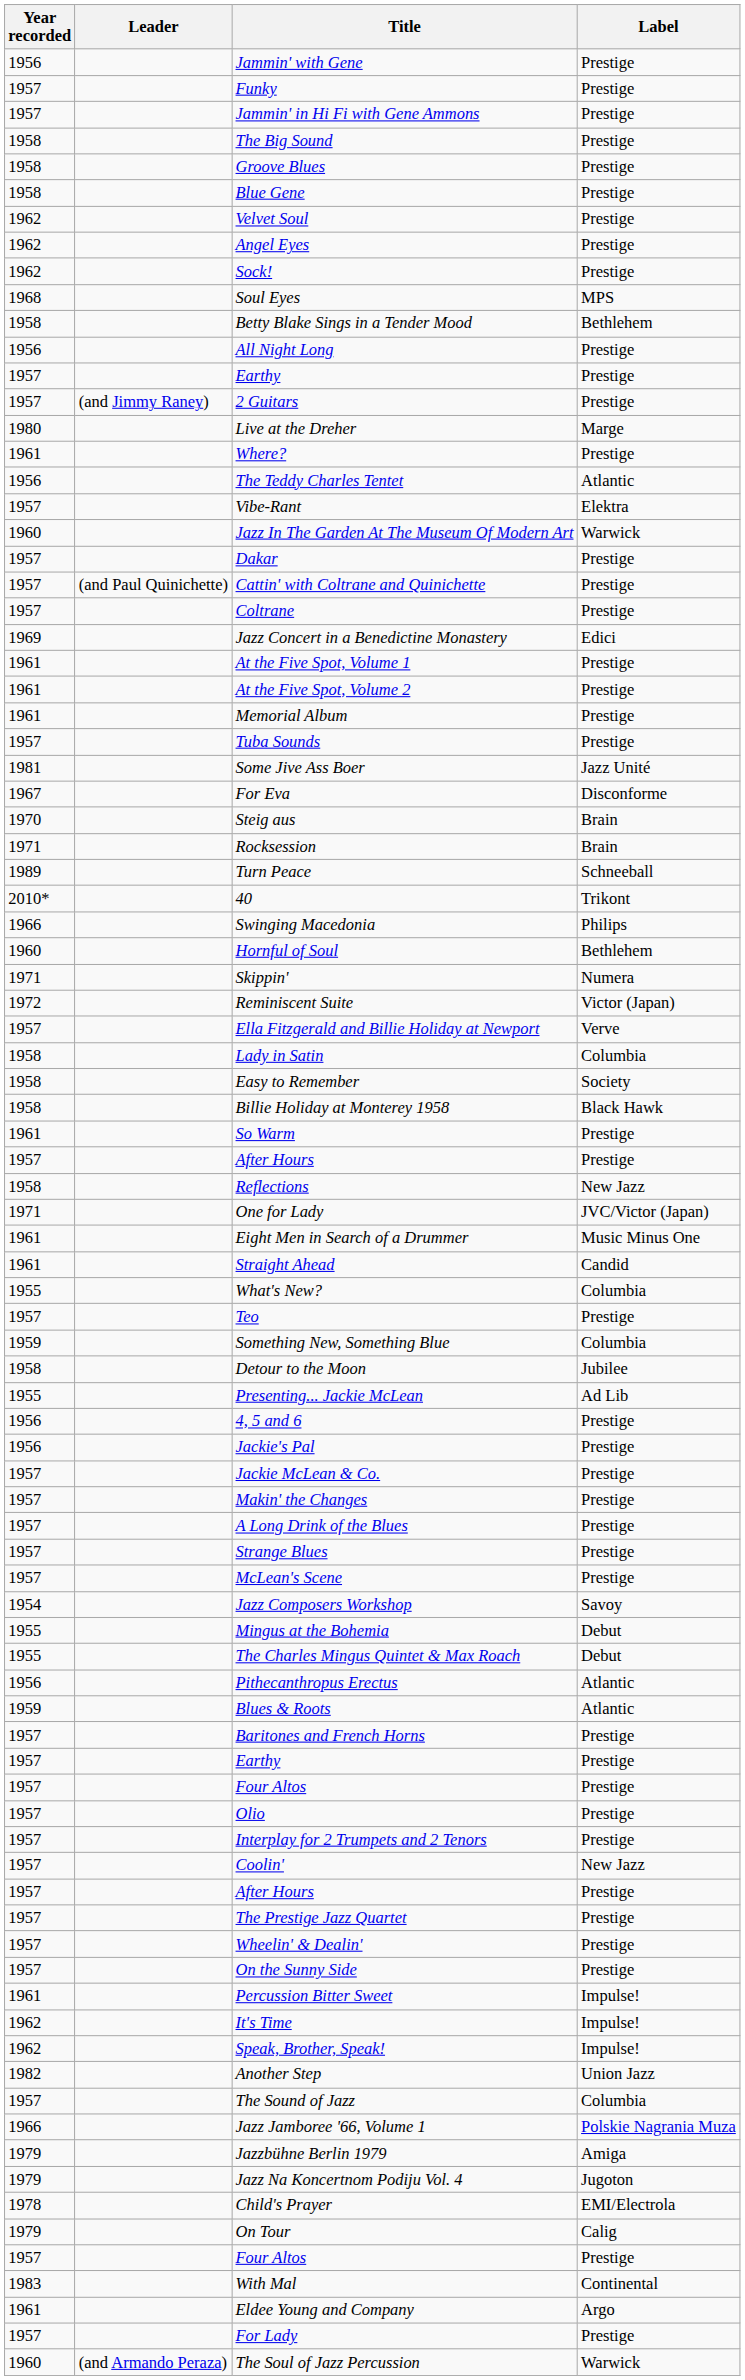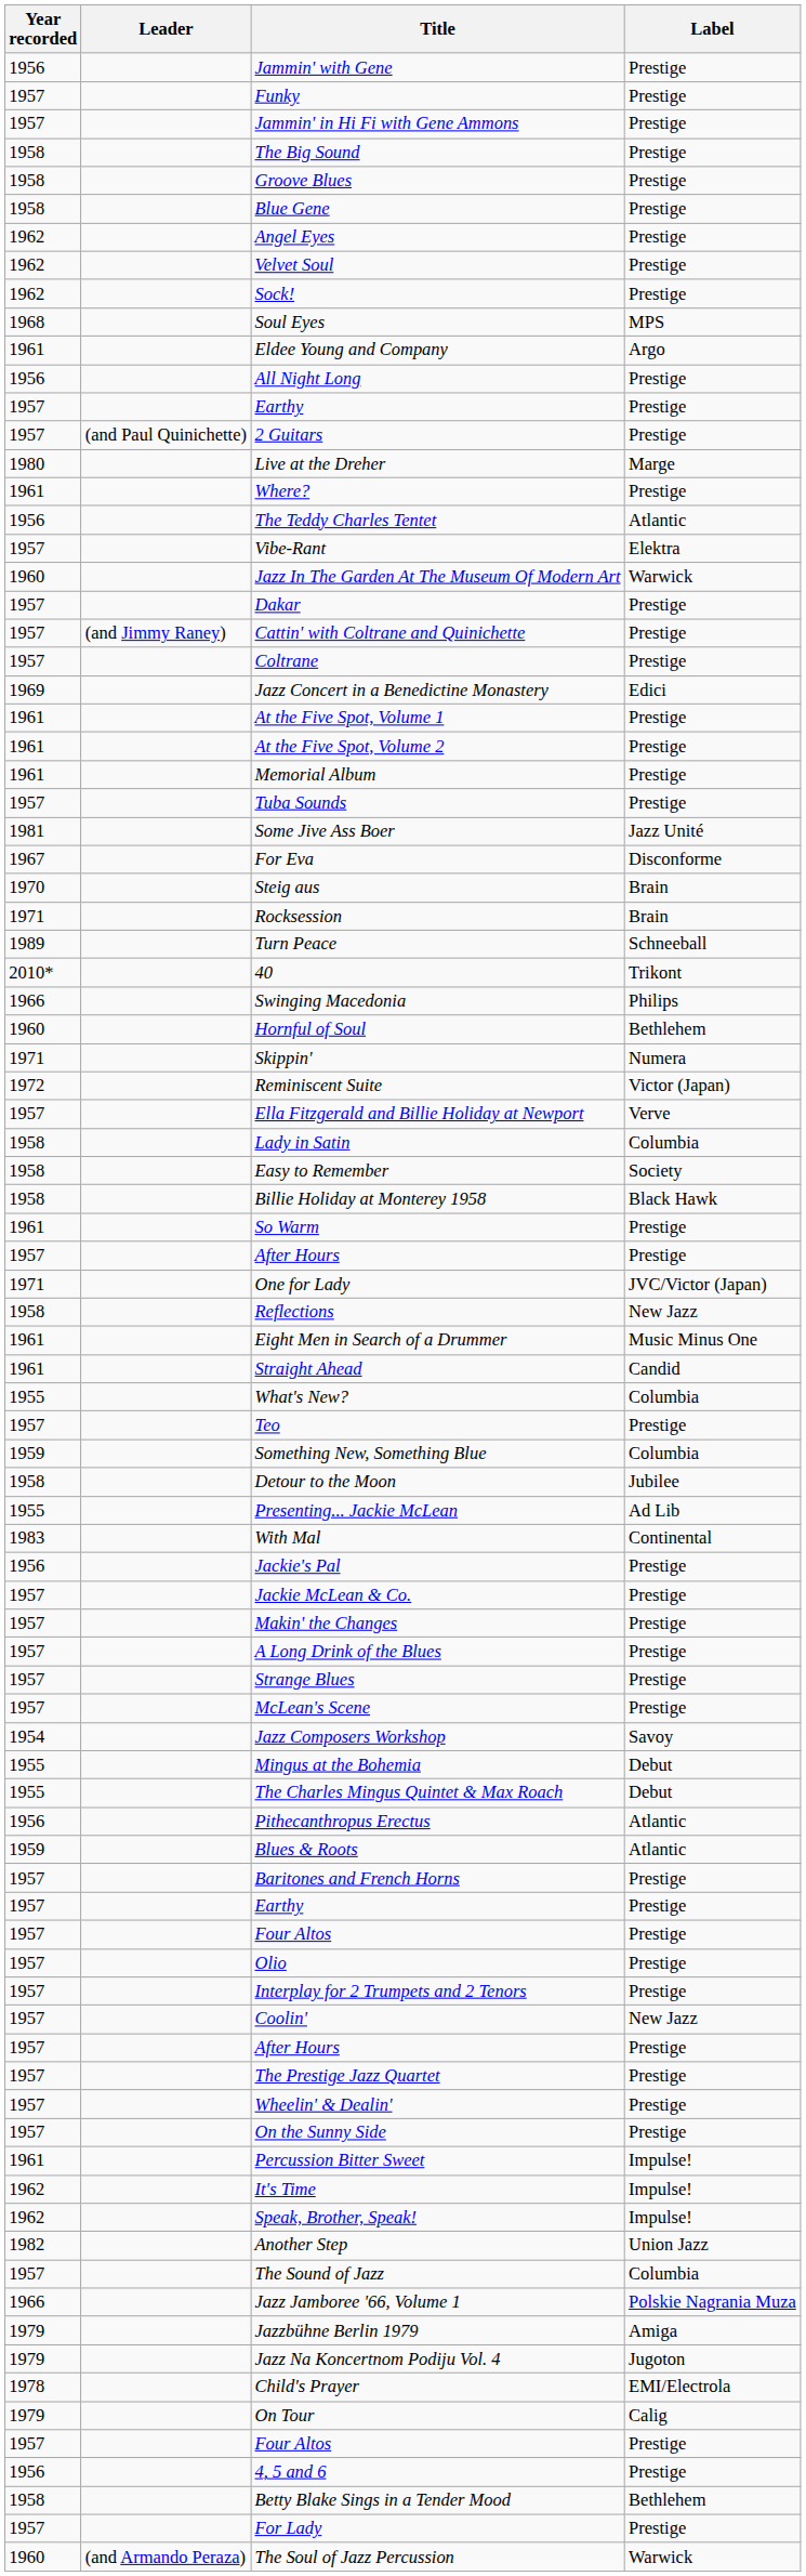 <table class="wikitable sortable">
 <tr>
 <th>Year <br>recorded</th>
 <th>Leader</th>
 <th>Title</th>
 <th>Label</th>
 </tr>
 <tr>
 <td>1956</td>
 <td></td>
 <td><em><a href='#'>Jammin' with Gene</a></em></td>
 <td>Prestige</td>
 </tr>
 <tr>
 <td>1957</td>
 <td></td>
 <td><em><a href='#'>Funky</a></em></td>
 <td>Prestige</td>
 </tr>
 <tr>
 <td>1957</td>
 <td></td>
 <td><em><a href='#'>Jammin' in Hi Fi with Gene Ammons</a></em></td>
 <td>Prestige</td>
 </tr>
 <tr>
 <td>1958</td>
 <td></td>
 <td><em><a href='#'>The Big Sound</a></em></td>
 <td>Prestige</td>
 </tr>
 <tr>
 <td>1958</td>
 <td></td>
 <td><em><a href='#'>Groove Blues</a></em></td>
 <td>Prestige</td>
 </tr>
 <tr>
 <td>1958</td>
 <td></td>
 <td><em><a href='#'>Blue Gene</a></em></td>
 <td>Prestige</td>
 </tr>
 <tr>
 <td>1962</td>
 <td></td>
-<td><em><a href='#'>Velvet Soul</a></em></td>
+<td><em><a href='#'>Angel Eyes</a></em></td>
 <td>Prestige</td>
 </tr>
 <tr>
 <td>1962</td>
 <td></td>
-<td><em><a href='#'>Angel Eyes</a></em></td>
+<td><em><a href='#'>Velvet Soul</a></em></td>
 <td>Prestige</td>
 </tr>
 <tr>
 <td>1962</td>
 <td></td>
 <td><em><a href='#'>Sock!</a></em></td>
 <td>Prestige</td>
 </tr>
 <tr>
 <td>1968</td>
 <td></td>
 <td><em>Soul Eyes</em></td>
 <td>MPS</td>
 </tr>
 <tr>
-<td>1958</td>
+<td>1961</td>
 <td></td>
-<td><em>Betty Blake Sings in a Tender Mood</em></td>
-<td>Bethlehem</td>
+<td><em>Eldee Young and Company</em></td>
+<td>Argo</td>
 </tr>
 <tr>
 <td>1956</td>
 <td></td>
 <td><em><a href='#'>All Night Long</a></em></td>
 <td>Prestige</td>
 </tr>
 <tr>
 <td>1957</td>
 <td></td>
 <td><em><a href='#'>Earthy</a></em></td>
 <td>Prestige</td>
 </tr>
 <tr>
 <td>1957</td>
-<td> (and <a href='#'>Jimmy Raney</a>)</td>
+<td> (and Paul Quinichette)</td>
 <td><em><a href='#'>2 Guitars</a></em></td>
 <td>Prestige</td>
 </tr>
 <tr>
 <td>1980</td>
 <td></td>
 <td><em>Live at the Dreher</em></td>
 <td>Marge</td>
 </tr>
 <tr>
 <td>1961</td>
 <td></td>
 <td><em><a href='#'>Where?</a></em></td>
 <td>Prestige</td>
 </tr>
 <tr>
 <td>1956</td>
 <td></td>
 <td><em><a href='#'>The Teddy Charles Tentet</a></em></td>
 <td>Atlantic</td>
 </tr>
 <tr>
 <td>1957</td>
 <td></td>
 <td><em>Vibe-Rant</em></td>
 <td>Elektra</td>
 </tr>
 <tr>
 <td>1960</td>
 <td></td>
 <td><em><a href='#'>Jazz In The Garden At The Museum Of Modern Art</a></em></td>
 <td>Warwick</td>
 </tr>
 <tr>
 <td>1957</td>
 <td></td>
 <td><em><a href='#'>Dakar</a></em></td>
 <td>Prestige</td>
 </tr>
 <tr>
 <td>1957</td>
-<td> (and Paul Quinichette)</td>
+<td> (and <a href='#'>Jimmy Raney</a>)</td>
 <td><em><a href='#'>Cattin' with Coltrane and Quinichette</a></em></td>
 <td>Prestige</td>
 </tr>
 <tr>
 <td>1957</td>
 <td></td>
 <td><em><a href='#'>Coltrane</a></em></td>
 <td>Prestige</td>
 </tr>
 <tr>
 <td>1969</td>
 <td></td>
 <td><em>Jazz Concert in a Benedictine Monastery</em></td>
 <td>Edici</td>
 </tr>
 <tr>
 <td>1961</td>
 <td></td>
 <td><em><a href='#'>At the Five Spot, Volume 1</a></em></td>
 <td>Prestige</td>
 </tr>
 <tr>
 <td>1961</td>
 <td></td>
 <td><em><a href='#'>At the Five Spot, Volume 2</a></em></td>
 <td>Prestige</td>
 </tr>
 <tr>
 <td>1961</td>
 <td></td>
 <td><em>Memorial Album</em></td>
 <td>Prestige</td>
 </tr>
 <tr>
 <td>1957</td>
 <td></td>
 <td><em><a href='#'>Tuba Sounds</a></em></td>
 <td>Prestige</td>
 </tr>
 <tr>
 <td>1981</td>
 <td></td>
 <td><em>Some Jive Ass Boer</em></td>
 <td>Jazz Unité</td>
 </tr>
 <tr>
 <td>1967</td>
 <td></td>
 <td><em>For Eva</em></td>
 <td>Disconforme</td>
 </tr>
 <tr>
 <td>1970</td>
 <td></td>
 <td><em>Steig aus</em></td>
 <td>Brain</td>
 </tr>
 <tr>
 <td>1971</td>
 <td></td>
 <td><em>Rocksession</em></td>
 <td>Brain</td>
 </tr>
 <tr>
 <td>1989</td>
 <td></td>
 <td><em>Turn Peace</em></td>
 <td>Schneeball</td>
 </tr>
 <tr>
 <td>2010*</td>
 <td></td>
 <td><em>40</em></td>
 <td>Trikont</td>
 </tr>
 <tr>
 <td>1966</td>
 <td></td>
 <td><em>Swinging Macedonia</em></td>
 <td>Philips</td>
 </tr>
 <tr>
 <td>1960</td>
 <td></td>
 <td><em><a href='#'>Hornful of Soul</a></em></td>
 <td>Bethlehem</td>
 </tr>
 <tr>
 <td>1971</td>
 <td></td>
 <td><em>Skippin' </em></td>
 <td>Numera</td>
 </tr>
 <tr>
 <td>1972</td>
 <td></td>
 <td><em>Reminiscent Suite</em></td>
 <td>Victor (Japan)</td>
 </tr>
 <tr>
 <td>1957</td>
 <td></td>
 <td><em><a href='#'>Ella Fitzgerald and Billie Holiday at Newport</a></em></td>
 <td>Verve</td>
 </tr>
 <tr>
 <td>1958</td>
 <td></td>
 <td><em><a href='#'>Lady in Satin</a></em></td>
 <td>Columbia</td>
 </tr>
 <tr>
 <td>1958</td>
 <td></td>
 <td><em>Easy to Remember</em></td>
 <td>Society</td>
 </tr>
 <tr>
 <td>1958</td>
 <td></td>
 <td><em>Billie Holiday at Monterey 1958</em></td>
 <td>Black Hawk</td>
 </tr>
 <tr>
 <td>1961</td>
 <td></td>
 <td><em><a href='#'>So Warm</a></em></td>
 <td>Prestige</td>
 </tr>
 <tr>
 <td>1957</td>
 <td></td>
 <td><em><a href='#'>After Hours</a></em></td>
 <td>Prestige</td>
 </tr>
 <tr>
+<td>1971</td>
+<td></td>
+<td><em>One for Lady</em></td>
+<td>JVC/Victor (Japan)</td>
+</tr>
+<tr>
 <td>1958</td>
 <td></td>
 <td><em><a href='#'>Reflections</a></em></td>
 <td>New Jazz</td>
-</tr>
-<tr>
-<td>1971</td>
-<td></td>
-<td><em>One for Lady</em></td>
-<td>JVC/Victor (Japan)</td>
 </tr>
 <tr>
 <td>1961</td>
 <td></td>
 <td><em>Eight Men in Search of a Drummer</em></td>
 <td>Music Minus One</td>
 </tr>
 <tr>
 <td>1961</td>
 <td></td>
 <td><em><a href='#'>Straight Ahead</a></em></td>
 <td>Candid</td>
 </tr>
 <tr>
 <td>1955</td>
 <td></td>
 <td><em>What's New?</em></td>
 <td>Columbia</td>
 </tr>
 <tr>
 <td>1957</td>
 <td></td>
 <td><em><a href='#'>Teo</a></em></td>
 <td>Prestige</td>
 </tr>
 <tr>
 <td>1959</td>
 <td></td>
 <td><em>Something New, Something Blue</em></td>
 <td>Columbia</td>
 </tr>
 <tr>
 <td>1958</td>
 <td></td>
 <td><em>Detour to the Moon</em></td>
 <td>Jubilee</td>
 </tr>
 <tr>
 <td>1955</td>
 <td></td>
 <td><em><a href='#'>Presenting... Jackie McLean</a></em></td>
 <td>Ad Lib</td>
 </tr>
 <tr>
-<td>1956</td>
+<td>1983</td>
 <td></td>
-<td><em><a href='#'>4, 5 and 6</a></em></td>
-<td>Prestige</td>
+<td><em>With Mal</em></td>
+<td>Continental</td>
 </tr>
 <tr>
 <td>1956</td>
 <td></td>
 <td><em><a href='#'>Jackie's Pal</a></em></td>
 <td>Prestige</td>
 </tr>
 <tr>
 <td>1957</td>
 <td></td>
 <td><em><a href='#'>Jackie McLean & Co.</a></em></td>
 <td>Prestige</td>
 </tr>
 <tr>
 <td>1957</td>
 <td></td>
 <td><em><a href='#'>Makin' the Changes</a></em></td>
 <td>Prestige</td>
 </tr>
 <tr>
 <td>1957</td>
 <td></td>
 <td><em><a href='#'>A Long Drink of the Blues</a></em></td>
 <td>Prestige</td>
 </tr>
 <tr>
 <td>1957</td>
 <td></td>
 <td><em><a href='#'>Strange Blues</a></em></td>
 <td>Prestige</td>
 </tr>
 <tr>
 <td>1957</td>
 <td></td>
 <td><em><a href='#'>McLean's Scene</a></em></td>
 <td>Prestige</td>
 </tr>
 <tr>
 <td>1954</td>
 <td></td>
 <td><em><a href='#'>Jazz Composers Workshop</a></em></td>
 <td>Savoy</td>
 </tr>
 <tr>
 <td>1955</td>
 <td></td>
 <td><em><a href='#'>Mingus at the Bohemia</a></em></td>
 <td>Debut</td>
 </tr>
 <tr>
 <td>1955</td>
 <td></td>
 <td><em><a href='#'>The Charles Mingus Quintet & Max Roach</a></em></td>
 <td>Debut</td>
 </tr>
 <tr>
 <td>1956</td>
 <td></td>
 <td><em><a href='#'>Pithecanthropus Erectus</a></em></td>
 <td>Atlantic</td>
 </tr>
 <tr>
 <td>1959</td>
 <td></td>
 <td><em><a href='#'>Blues & Roots</a></em></td>
 <td>Atlantic</td>
 </tr>
 <tr>
 <td>1957</td>
 <td></td>
 <td><em><a href='#'>Baritones and French Horns</a></em></td>
 <td>Prestige</td>
 </tr>
 <tr>
 <td>1957</td>
 <td></td>
 <td><em><a href='#'>Earthy</a></em></td>
 <td>Prestige</td>
 </tr>
 <tr>
 <td>1957</td>
 <td></td>
 <td><em><a href='#'>Four Altos</a></em></td>
 <td>Prestige</td>
 </tr>
 <tr>
 <td>1957</td>
 <td></td>
 <td><em><a href='#'>Olio</a></em></td>
 <td>Prestige</td>
 </tr>
 <tr>
 <td>1957</td>
 <td></td>
 <td><em><a href='#'>Interplay for 2 Trumpets and 2 Tenors</a></em></td>
 <td>Prestige</td>
 </tr>
 <tr>
 <td>1957</td>
 <td></td>
 <td><em><a href='#'>Coolin'</a></em></td>
 <td>New Jazz</td>
 </tr>
 <tr>
 <td>1957</td>
 <td></td>
 <td><em><a href='#'>After Hours</a></em></td>
 <td>Prestige</td>
 </tr>
 <tr>
 <td>1957</td>
 <td></td>
 <td><em><a href='#'>The Prestige Jazz Quartet</a></em></td>
 <td>Prestige</td>
 </tr>
 <tr>
 <td>1957</td>
 <td></td>
 <td><em><a href='#'>Wheelin' & Dealin'</a></em></td>
 <td>Prestige</td>
 </tr>
 <tr>
 <td>1957</td>
 <td></td>
 <td><em><a href='#'>On the Sunny Side</a></em></td>
 <td>Prestige</td>
 </tr>
 <tr>
 <td>1961</td>
 <td></td>
 <td><em><a href='#'>Percussion Bitter Sweet</a></em></td>
 <td>Impulse!</td>
 </tr>
 <tr>
 <td>1962</td>
 <td></td>
 <td><em><a href='#'>It's Time</a></em></td>
 <td>Impulse!</td>
 </tr>
 <tr>
 <td>1962</td>
 <td></td>
 <td><em><a href='#'>Speak, Brother, Speak!</a></em></td>
 <td>Impulse!</td>
 </tr>
 <tr>
 <td>1982</td>
 <td></td>
 <td><em>Another Step</em></td>
 <td>Union Jazz</td>
 </tr>
 <tr>
 <td>1957</td>
 <td></td>
 <td><em>The Sound of Jazz</em></td>
 <td>Columbia</td>
 </tr>
 <tr>
 <td>1966</td>
 <td></td>
 <td><em>Jazz Jamboree '66, Volume 1</em></td>
 <td><a href='#'>Polskie Nagrania Muza</a></td>
 </tr>
 <tr>
 <td>1979</td>
 <td></td>
 <td><em>Jazzbühne Berlin 1979</em></td>
 <td>Amiga</td>
 </tr>
 <tr>
 <td>1979</td>
 <td></td>
 <td><em>Jazz Na Koncertnom Podiju Vol. 4</em></td>
 <td>Jugoton</td>
 </tr>
 <tr>
 <td>1978</td>
 <td></td>
 <td><em>Child's Prayer</em></td>
 <td>EMI/Electrola</td>
 </tr>
 <tr>
 <td>1979</td>
 <td></td>
 <td><em>On Tour</em></td>
 <td>Calig</td>
 </tr>
 <tr>
 <td>1957</td>
 <td></td>
 <td><em><a href='#'>Four Altos</a></em></td>
 <td>Prestige</td>
 </tr>
 <tr>
-<td>1983</td>
+<td>1956</td>
 <td></td>
-<td><em>With Mal</em></td>
-<td>Continental</td>
+<td><em><a href='#'>4, 5 and 6</a></em></td>
+<td>Prestige</td>
 </tr>
 <tr>
-<td>1961</td>
+<td>1958</td>
 <td></td>
-<td><em>Eldee Young and Company</em></td>
-<td>Argo</td>
+<td><em>Betty Blake Sings in a Tender Mood</em></td>
+<td>Bethlehem</td>
 </tr>
 <tr>
 <td>1957</td>
 <td></td>
 <td><em><a href='#'>For Lady</a></em></td>
 <td>Prestige</td>
 </tr>
 <tr>
 <td>1960</td>
 <td> (and <a href='#'>Armando Peraza</a>)</td>
 <td><em>The Soul of Jazz Percussion</em></td>
 <td>Warwick</td>
 </tr>
 </table>
